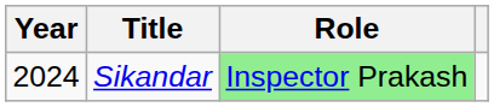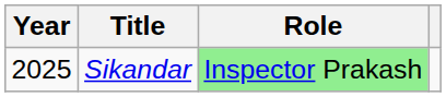 <table class="wikitable sortable">
 <tr style="text-align:center;">
 <th>Year</th>
 <th>Title</th>
 <th>Role</th>
 <th></th>
 </tr>
 <tr>
-<td>2024</td>
+<td>2025</td>
 <td><em><a href='#'>Sikandar</a></em></td>
 <td style="background: lightgreen;"><a href='#'>Inspector</a> Prakash</td>
 <td></td>
 </tr>
 </table>
